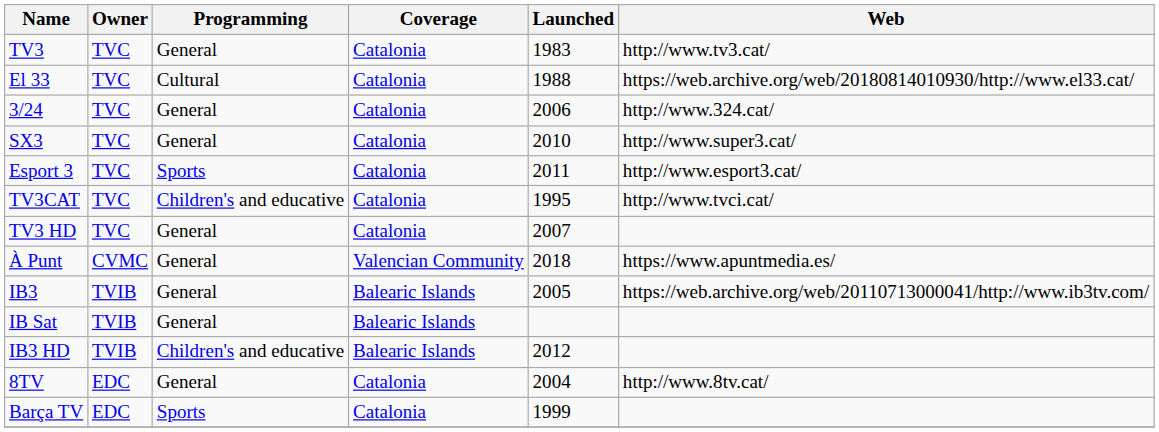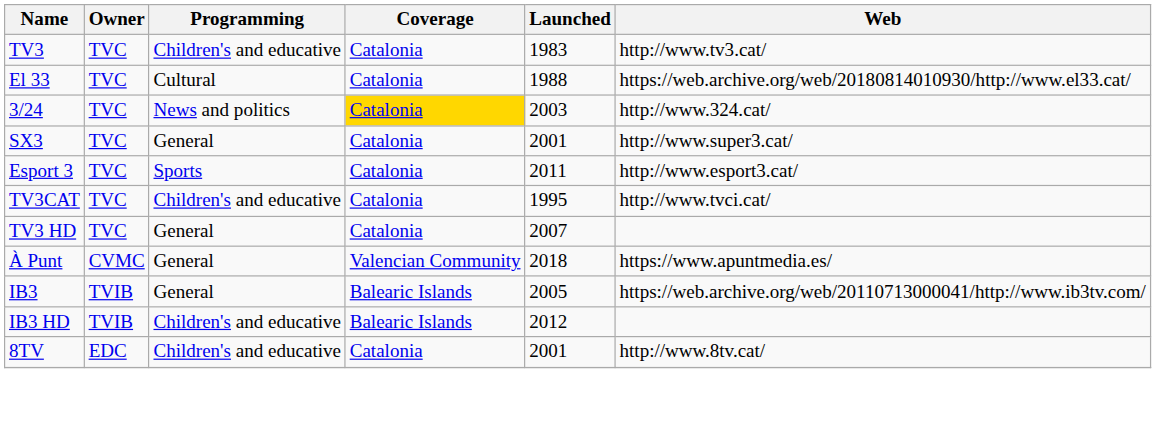 <table class="wikitable">
 <tr>
 <th>Name</th>
 <th>Owner</th>
 <th>Programming</th>
 <th>Coverage</th>
 <th>Launched</th>
 <th>Web</th>
 </tr>
 <tr>
 <td><a href='#'>TV3</a></td>
 <td><a href='#'>TVC</a></td>
-<td>General</td>
+<td><a href='#'>Children's</a> and educative</td>
 <td><a href='#'>Catalonia</a></td>
 <td>1983</td>
 <td>http://www.tv3.cat/</td>
 </tr>
 <tr>
 <td><a href='#'>El 33</a></td>
 <td><a href='#'>TVC</a></td>
 <td>Cultural</td>
 <td><a href='#'>Catalonia</a></td>
 <td>1988</td>
 <td>https://web.archive.org/web/20180814010930/http://www.el33.cat/</td>
 </tr>
 <tr>
 <td><a href='#'>3/24</a></td>
 <td><a href='#'>TVC</a></td>
-<td>General</td>
-<td><a href='#'>Catalonia</a></td>
-<td>2006</td>
+<td><a href='#'>News</a> and politics</td>
+<td style="background: gold;"><a href='#'>Catalonia</a></td>
+<td>2003</td>
 <td>http://www.324.cat/</td>
 </tr>
 <tr>
 <td><a href='#'>SX3</a></td>
 <td><a href='#'>TVC</a></td>
 <td>General</td>
 <td><a href='#'>Catalonia</a></td>
-<td>2010</td>
+<td>2001</td>
 <td>http://www.super3.cat/</td>
 </tr>
 <tr>
 <td><a href='#'>Esport 3</a></td>
 <td><a href='#'>TVC</a></td>
 <td><a href='#'>Sports</a></td>
 <td><a href='#'>Catalonia</a></td>
 <td>2011</td>
 <td>http://www.esport3.cat/</td>
 </tr>
 <tr>
 <td><a href='#'>TV3CAT</a></td>
 <td><a href='#'>TVC</a></td>
 <td><a href='#'>Children's</a> and educative</td>
 <td><a href='#'>Catalonia</a></td>
 <td>1995</td>
 <td>http://www.tvci.cat/</td>
 </tr>
 <tr>
 <td><a href='#'>TV3 HD</a></td>
 <td><a href='#'>TVC</a></td>
 <td>General</td>
 <td><a href='#'>Catalonia</a></td>
 <td>2007</td>
 <td></td>
 </tr>
 <tr>
 <td><a href='#'>À Punt</a></td>
 <td><a href='#'>CVMC</a></td>
 <td>General</td>
 <td><a href='#'>Valencian Community</a></td>
 <td>2018</td>
 <td>https://www.apuntmedia.es/</td>
 </tr>
 <tr>
 <td><a href='#'>IB3</a></td>
 <td><a href='#'>TVIB</a></td>
 <td>General</td>
 <td><a href='#'>Balearic Islands</a></td>
 <td>2005</td>
 <td>https://web.archive.org/web/20110713000041/http://www.ib3tv.com/</td>
 </tr>
 <tr>
-<td><a href='#'>IB Sat</a></td>
-<td><a href='#'>TVIB</a></td>
-<td>General</td>
-<td><a href='#'>Balearic Islands</a></td>
-<td></td>
-<td></td>
-</tr>
-<tr>
 <td><a href='#'>IB3 HD</a></td>
 <td><a href='#'>TVIB</a></td>
 <td><a href='#'>Children's</a> and educative</td>
 <td><a href='#'>Balearic Islands</a></td>
 <td>2012</td>
 <td></td>
 </tr>
 <tr>
 <td><a href='#'>8TV</a></td>
 <td><a href='#'>EDC</a></td>
-<td>General</td>
+<td><a href='#'>Children's</a> and educative</td>
 <td><a href='#'>Catalonia</a></td>
-<td>2004</td>
+<td>2001</td>
 <td>http://www.8tv.cat/</td>
-</tr>
-<tr>
-<td><a href='#'>Barça TV</a></td>
-<td><a href='#'>EDC</a></td>
-<td><a href='#'>Sports</a></td>
-<td><a href='#'>Catalonia</a></td>
-<td>1999</td>
-<td></td>
 </tr>
 <tr>
 </tr>
 </table>
